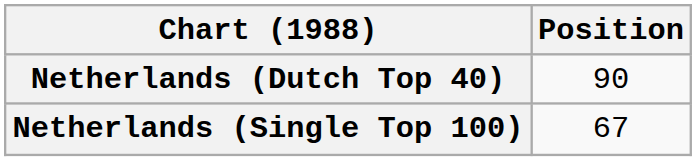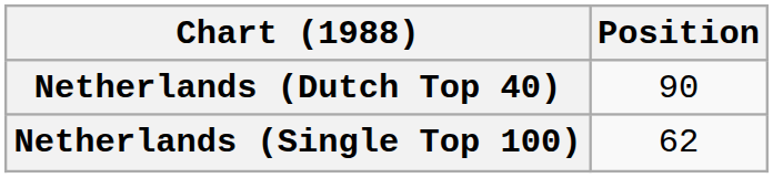 <table class="wikitable sortable plainrowheaders" style="text-align:center">
 <tr>
 <th scope="col">Chart (1988)</th>
 <th scope="col">Position</th>
 </tr>
 <tr>
 <th scope="row">Netherlands (Dutch Top 40)</th>
 <td>90</td>
 </tr>
 <tr>
 <th scope="row">Netherlands (Single Top 100)</th>
-<td>67</td>
+<td>62</td>
 </tr>
 </table>
